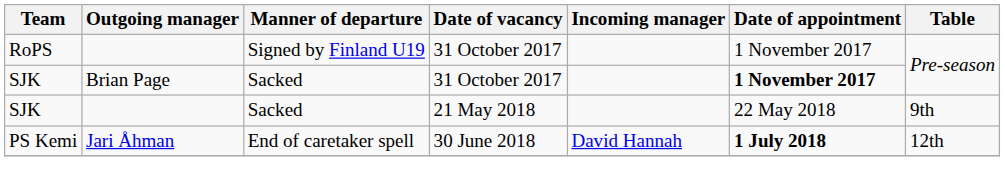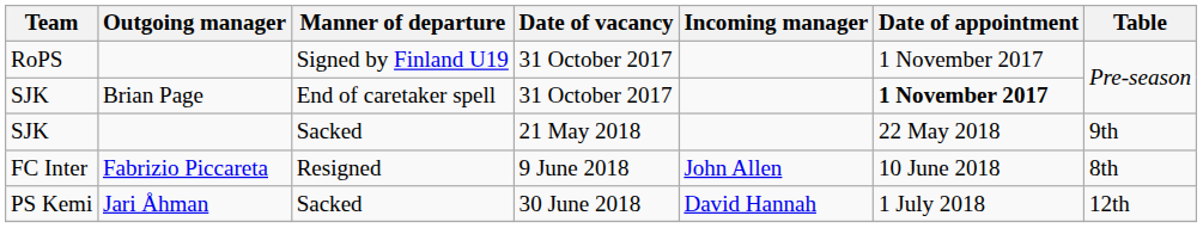 <table class="wikitable">
 <tr>
 <th>Team</th>
 <th>Outgoing manager</th>
 <th>Manner of departure</th>
 <th>Date of vacancy</th>
 <th>Incoming manager</th>
 <th>Date of appointment</th>
 <th>Table</th>
 </tr>
 <tr>
 <td>RoPS</td>
 <td> </td>
 <td>Signed by <a href='#'>Finland U19</a></td>
 <td>31 October 2017</td>
 <td> </td>
 <td>1 November 2017 </td>
 <td rowspan=2><em>Pre-season</em></td>
 </tr>
 <tr>
 <td>SJK</td>
 <td> Brian Page<br> </td>
-<td>Sacked</td>
+<td>End of caretaker spell</td>
 <td>31 October 2017</td>
 <td> </td>
 <td><strong>1 November 2017 </strong></td>
 </tr>
 <tr>
 <td>SJK</td>
 <td> </td>
 <td>Sacked</td>
 <td>21 May 2018</td>
 <td> </td>
 <td>22 May 2018 </td>
 <td>9th</td>
 </tr>
 <tr>
+<td>FC Inter</td>
+<td> <a href='#'>Fabrizio Piccareta</a></td>
+<td>Resigned</td>
+<td>9 June 2018</td>
+<td> <a href='#'>John Allen</a></td>
+<td>10 June 2018 </td>
+<td>8th</td>
+</tr>
+<tr>
 <td>PS Kemi</td>
 <td> <a href='#'>Jari Åhman</a></td>
-<td>End of caretaker spell</td>
+<td>Sacked</td>
 <td>30 June 2018</td>
 <td> <a href='#'>David Hannah</a></td>
-<td><strong>1 July 2018 </strong></td>
+<td>1 July 2018 </td>
 <td>12th</td>
 </tr>
 <tr>
 </tr>
 </table>
